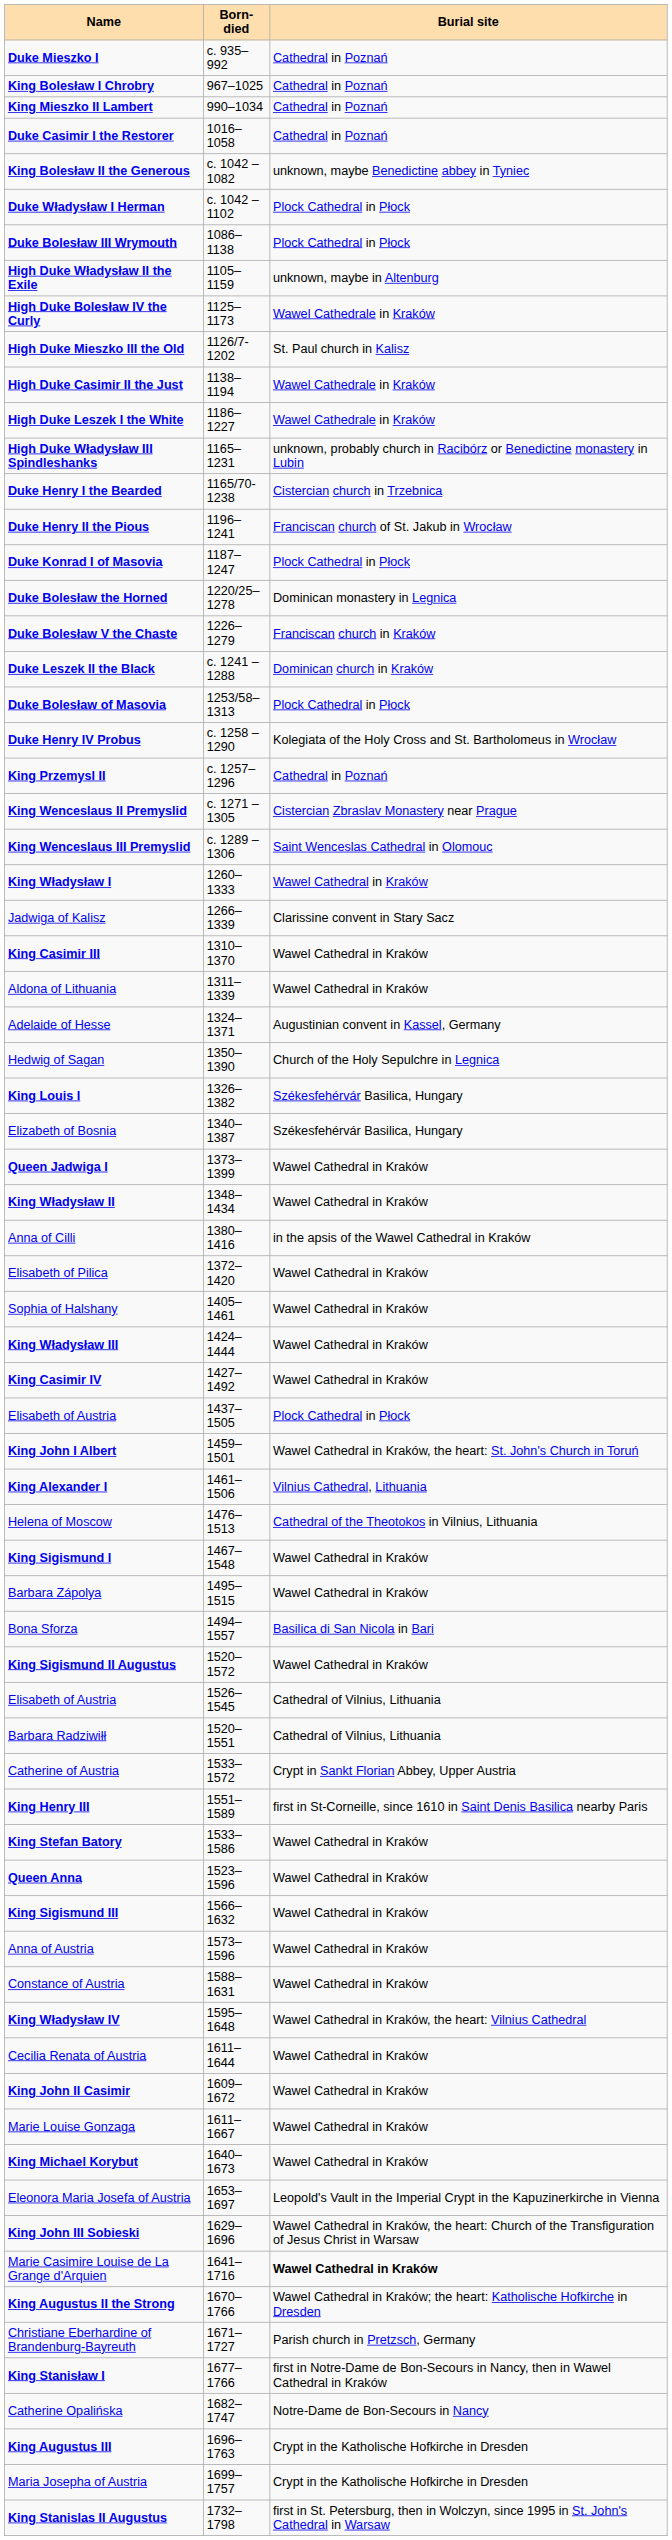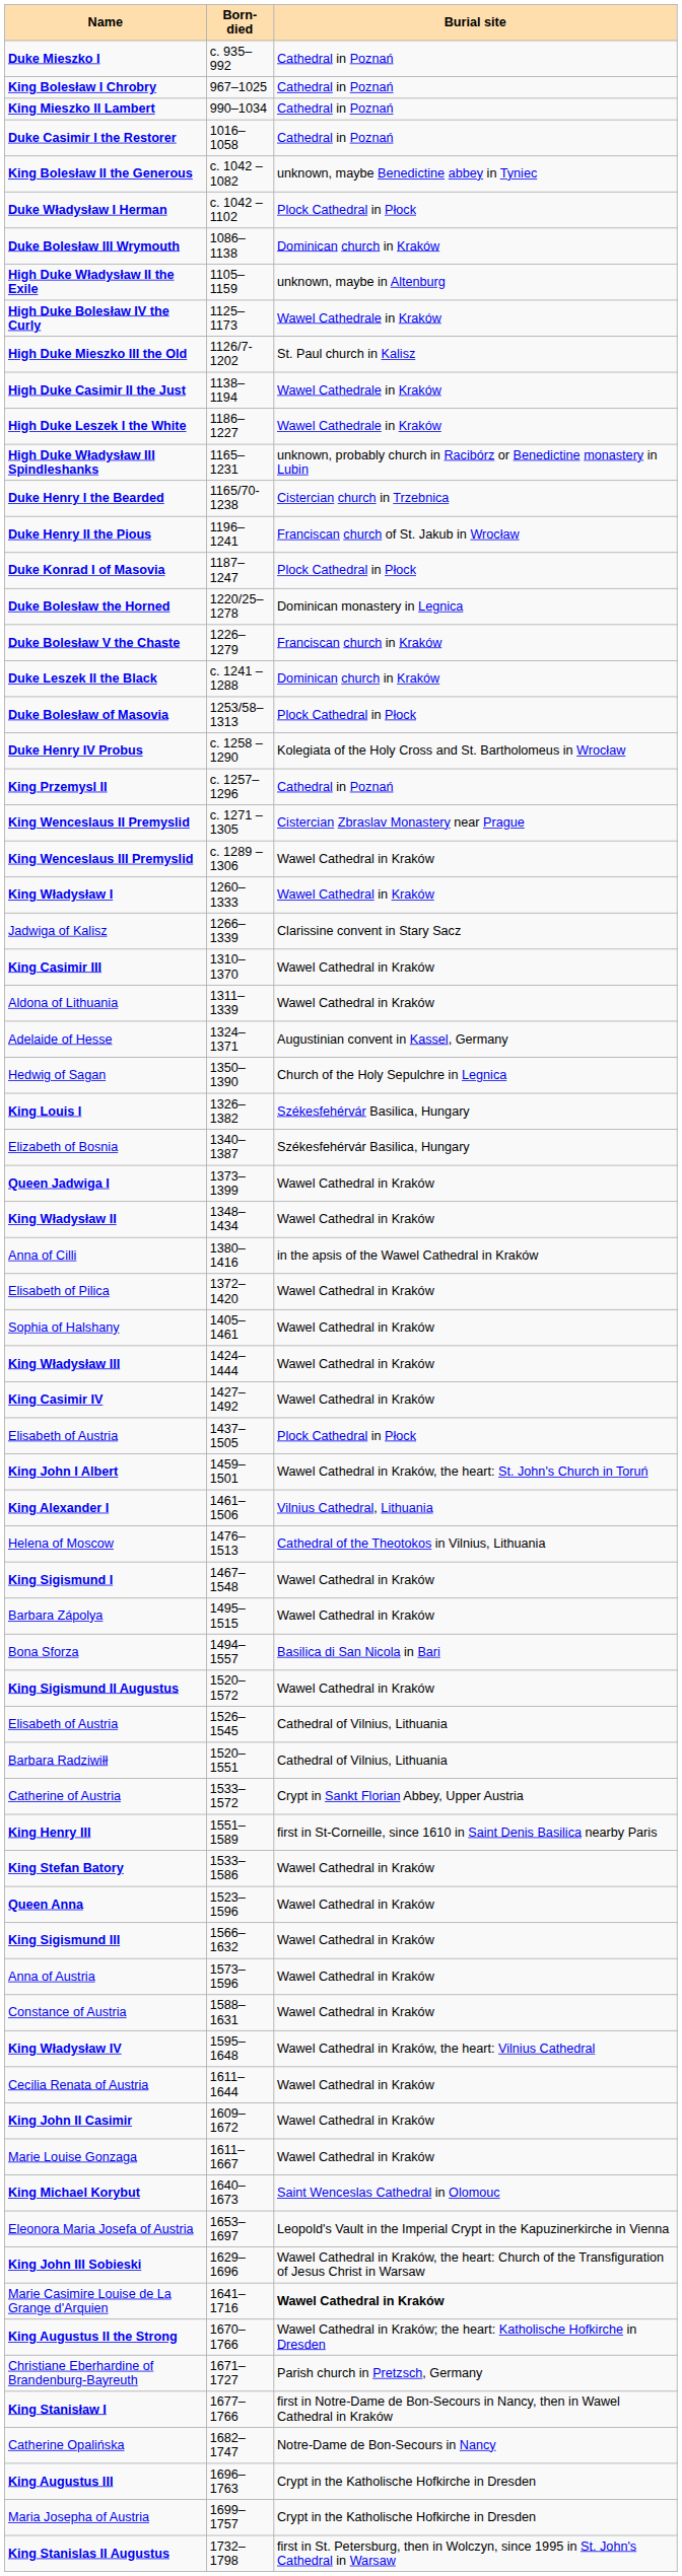 <table width = "95%" border = 1 border="1" cellpadding="4" cellspacing="0" style="margin: 0.5em 1em 0.5em 0; background: #f9f9f9; border: 1px #aaa solid; border-collapse: collapse;">
 <tr>
 <th width="30%" bgcolor="#ffdead">Name</th>
 <th width="10%" bgcolor="#ffdead">Born-died</th>
 <th width="90%" bgcolor="#ffdead">Burial site</th>
 </tr>
 <tr>
 <td><strong><a href='#'>Duke Mieszko I</a></strong></td>
 <td>c. 935–992</td>
 <td><a href='#'>Cathedral</a> in <a href='#'>Poznań</a></td>
 </tr>
 <tr>
 <td><strong><a href='#'>King Bolesław I Chrobry</a></strong></td>
 <td>967–1025</td>
 <td><a href='#'>Cathedral</a> in <a href='#'>Poznań</a></td>
 </tr>
 <tr>
 <td><strong><a href='#'>King Mieszko II Lambert</a></strong></td>
 <td>990–1034</td>
 <td><a href='#'>Cathedral</a> in <a href='#'>Poznań</a></td>
 </tr>
 <tr>
 <td><strong><a href='#'>Duke Casimir I the Restorer</a></strong></td>
 <td>1016–1058</td>
 <td><a href='#'>Cathedral</a> in <a href='#'>Poznań</a></td>
 </tr>
 <tr>
 <td><strong><a href='#'>King Bolesław II the Generous</a></strong></td>
 <td>c. 1042 – 1082</td>
 <td>unknown, maybe <a href='#'>Benedictine</a> <a href='#'>abbey</a> in <a href='#'>Tyniec</a></td>
 </tr>
 <tr>
 <td><strong><a href='#'>Duke Władysław I Herman</a></strong></td>
 <td>c. 1042 – 1102</td>
 <td><a href='#'>Plock Cathedral</a> in <a href='#'>Płock</a></td>
 </tr>
 <tr>
 <td><strong><a href='#'>Duke Bolesław III Wrymouth</a></strong></td>
 <td>1086–1138</td>
-<td><a href='#'>Plock Cathedral</a> in <a href='#'>Płock</a></td>
+<td><a href='#'>Dominican</a> <a href='#'>church</a> in <a href='#'>Kraków</a></td>
 </tr>
 <tr>
 <td><strong><a href='#'>High Duke Władysław II the Exile</a></strong></td>
 <td>1105–1159</td>
 <td>unknown, maybe in <a href='#'>Altenburg</a></td>
 </tr>
 <tr>
 <td><strong><a href='#'>High Duke Bolesław IV the Curly</a></strong></td>
 <td>1125–1173</td>
 <td><a href='#'>Wawel Cathedrale</a> in <a href='#'>Kraków</a></td>
 </tr>
 <tr>
 <td><strong><a href='#'>High Duke Mieszko III the Old</a></strong></td>
 <td>1126/7-1202</td>
 <td>St. Paul church in <a href='#'>Kalisz</a></td>
 </tr>
 <tr>
 <td><strong><a href='#'>High Duke Casimir II the Just</a></strong></td>
 <td>1138–1194</td>
 <td><a href='#'>Wawel Cathedrale</a> in <a href='#'>Kraków</a></td>
 </tr>
 <tr>
 <td><strong><a href='#'>High Duke Leszek I the White</a></strong></td>
 <td>1186–1227</td>
 <td><a href='#'>Wawel Cathedrale</a> in <a href='#'>Kraków</a></td>
 </tr>
 <tr>
 <td><strong><a href='#'>High Duke Władysław III Spindleshanks</a></strong></td>
 <td>1165–1231</td>
 <td>unknown, probably church in <a href='#'>Racibórz</a> or <a href='#'>Benedictine</a> <a href='#'>monastery</a> in <a href='#'>Lubin</a></td>
 </tr>
 <tr>
 <td><strong><a href='#'>Duke Henry I the Bearded</a></strong></td>
 <td>1165/70-1238</td>
 <td><a href='#'>Cistercian</a> <a href='#'>church</a> in <a href='#'>Trzebnica</a></td>
 </tr>
 <tr>
 <td><strong><a href='#'>Duke Henry II the Pious</a></strong></td>
 <td>1196–1241</td>
 <td><a href='#'>Franciscan</a> <a href='#'>church</a> of St. Jakub in <a href='#'>Wrocław</a></td>
 </tr>
 <tr>
 <td><strong><a href='#'>Duke Konrad I of Masovia</a></strong></td>
 <td>1187–1247</td>
 <td><a href='#'>Plock Cathedral</a> in <a href='#'>Płock</a></td>
 </tr>
 <tr>
 <td><strong><a href='#'>Duke Bolesław the Horned</a></strong></td>
 <td>1220/25–1278</td>
 <td>Dominican monastery in <a href='#'>Legnica</a></td>
 </tr>
 <tr>
 <td><strong><a href='#'>Duke Bolesław V the Chaste</a></strong></td>
 <td>1226–1279</td>
 <td><a href='#'>Franciscan</a> <a href='#'>church</a> in <a href='#'>Kraków</a></td>
 </tr>
 <tr>
 <td><strong><a href='#'>Duke Leszek II the Black</a></strong></td>
 <td>c. 1241 – 1288</td>
 <td><a href='#'>Dominican</a> <a href='#'>church</a> in <a href='#'>Kraków</a></td>
 </tr>
 <tr>
 <td><strong><a href='#'>Duke Bolesław of Masovia</a></strong></td>
 <td>1253/58–1313</td>
 <td><a href='#'>Plock Cathedral</a> in <a href='#'>Płock</a></td>
 </tr>
 <tr>
 <td><strong><a href='#'>Duke Henry IV Probus</a></strong></td>
 <td>c. 1258 – 1290</td>
 <td>Kolegiata of the Holy Cross and St. Bartholomeus in <a href='#'>Wrocław</a></td>
 </tr>
 <tr>
 <td><strong><a href='#'>King Przemysl II</a></strong></td>
 <td>c. 1257–1296</td>
 <td><a href='#'>Cathedral</a> in <a href='#'>Poznań</a></td>
 </tr>
 <tr>
 <td><strong><a href='#'>King Wenceslaus II Premyslid</a></strong></td>
 <td>c. 1271 – 1305</td>
 <td><a href='#'>Cistercian</a> <a href='#'>Zbraslav Monastery</a> near <a href='#'>Prague</a></td>
 </tr>
 <tr>
 <td><strong><a href='#'>King Wenceslaus III Premyslid</a></strong></td>
 <td>c. 1289 – 1306</td>
-<td><a href='#'>Saint Wenceslas Cathedral</a> in <a href='#'>Olomouc</a></td>
+<td>Wawel Cathedral in Kraków</td>
 </tr>
 <tr>
 <td><strong><a href='#'>King Władysław I</a></strong></td>
 <td>1260–1333</td>
 <td><a href='#'>Wawel Cathedral</a> in <a href='#'>Kraków</a></td>
 </tr>
 <tr>
 <td><a href='#'>Jadwiga of Kalisz</a></td>
 <td>1266–1339</td>
 <td>Clarissine convent in Stary Sacz</td>
 </tr>
 <tr>
 <td><strong><a href='#'>King Casimir III</a></strong></td>
 <td>1310–1370</td>
 <td>Wawel Cathedral in Kraków</td>
 </tr>
 <tr>
 <td><a href='#'>Aldona of Lithuania</a></td>
 <td>1311–1339</td>
 <td>Wawel Cathedral in Kraków</td>
 </tr>
 <tr>
 <td><a href='#'>Adelaide of Hesse</a></td>
 <td>1324–1371</td>
 <td>Augustinian convent in <a href='#'>Kassel</a>, Germany</td>
 </tr>
 <tr>
 <td><a href='#'>Hedwig of Sagan</a></td>
 <td>1350–1390</td>
 <td>Church of the Holy Sepulchre in <a href='#'>Legnica</a></td>
 </tr>
 <tr>
 <td><strong><a href='#'>King Louis I</a></strong></td>
 <td>1326–1382</td>
 <td><a href='#'>Székesfehérvár</a> Basilica, Hungary</td>
 </tr>
 <tr>
 <td><a href='#'>Elizabeth of Bosnia</a></td>
 <td>1340–1387</td>
 <td>Székesfehérvár Basilica, Hungary</td>
 </tr>
 <tr>
 <td><strong><a href='#'>Queen Jadwiga I</a></strong></td>
 <td>1373–1399</td>
 <td>Wawel Cathedral in Kraków</td>
 </tr>
 <tr>
 <td><strong><a href='#'>King Władysław II</a></strong></td>
 <td>1348–1434</td>
 <td>Wawel Cathedral in Kraków</td>
 </tr>
 <tr>
 <td><a href='#'>Anna of Cilli</a></td>
 <td>1380–1416</td>
 <td>in the apsis of the Wawel Cathedral in Kraków</td>
 </tr>
 <tr>
 <td><a href='#'>Elisabeth of Pilica</a></td>
 <td>1372–1420</td>
 <td>Wawel Cathedral in Kraków</td>
 </tr>
 <tr>
 <td><a href='#'>Sophia of Halshany</a></td>
 <td>1405–1461</td>
 <td>Wawel Cathedral in Kraków</td>
 </tr>
 <tr>
 <td><strong><a href='#'>King Władysław III</a></strong></td>
 <td>1424–1444</td>
 <td>Wawel Cathedral in Kraków</td>
 </tr>
 <tr>
 <td><strong><a href='#'>King Casimir IV</a></strong></td>
 <td>1427–1492</td>
 <td>Wawel Cathedral in Kraków</td>
 </tr>
 <tr>
 <td><a href='#'>Elisabeth of Austria</a></td>
 <td>1437–1505</td>
 <td><a href='#'>Plock Cathedral</a> in <a href='#'>Płock</a></td>
 </tr>
 <tr>
 <td><strong><a href='#'>King John I Albert</a></strong></td>
 <td>1459–1501</td>
 <td>Wawel Cathedral in Kraków, the heart: <a href='#'>St. John's Church in Toruń</a></td>
 </tr>
 <tr>
 <td><strong><a href='#'>King Alexander I</a></strong></td>
 <td>1461–1506</td>
 <td><a href='#'>Vilnius Cathedral</a>, <a href='#'>Lithuania</a></td>
 </tr>
 <tr>
 <td><a href='#'>Helena of Moscow</a></td>
 <td>1476–1513</td>
 <td><a href='#'>Cathedral of the Theotokos</a> in Vilnius, Lithuania</td>
 </tr>
 <tr>
 <td><strong><a href='#'>King Sigismund I</a></strong></td>
 <td>1467–1548</td>
 <td>Wawel Cathedral in Kraków</td>
 </tr>
 <tr>
 <td><a href='#'>Barbara Zápolya</a></td>
 <td>1495–1515</td>
 <td>Wawel Cathedral in Kraków</td>
 </tr>
 <tr>
 <td><a href='#'>Bona Sforza</a></td>
 <td>1494–1557</td>
 <td><a href='#'>Basilica di San Nicola</a> in <a href='#'>Bari</a></td>
 </tr>
 <tr>
 <td><strong><a href='#'>King Sigismund II Augustus</a></strong></td>
 <td>1520–1572</td>
 <td>Wawel Cathedral in Kraków</td>
 </tr>
 <tr>
 <td><a href='#'>Elisabeth of Austria</a></td>
 <td>1526–1545</td>
 <td>Cathedral of Vilnius, Lithuania</td>
 </tr>
 <tr>
 <td><a href='#'>Barbara Radziwiłł</a></td>
 <td>1520–1551</td>
 <td>Cathedral of Vilnius, Lithuania</td>
 </tr>
 <tr>
 <td><a href='#'>Catherine of Austria</a></td>
 <td>1533–1572</td>
 <td>Crypt in <a href='#'>Sankt Florian</a> Abbey, Upper Austria</td>
 </tr>
 <tr>
 <td><strong><a href='#'>King Henry III</a></strong></td>
 <td>1551–1589</td>
 <td>first in St-Corneille, since 1610 in <a href='#'>Saint Denis Basilica</a> nearby Paris</td>
 </tr>
 <tr>
 <td><strong><a href='#'>King Stefan Batory</a></strong></td>
 <td>1533–1586</td>
 <td>Wawel Cathedral in Kraków</td>
 </tr>
 <tr>
 <td><strong><a href='#'>Queen Anna</a></strong></td>
 <td>1523–1596</td>
 <td>Wawel Cathedral in Kraków</td>
 </tr>
 <tr>
 <td><strong><a href='#'>King Sigismund III</a></strong></td>
 <td>1566–1632</td>
 <td>Wawel Cathedral in Kraków</td>
 </tr>
 <tr>
 <td><a href='#'>Anna of Austria</a></td>
 <td>1573–1596</td>
 <td>Wawel Cathedral in Kraków</td>
 </tr>
 <tr>
 <td><a href='#'>Constance of Austria</a></td>
 <td>1588–1631</td>
 <td>Wawel Cathedral in Kraków</td>
 </tr>
 <tr>
 <td><strong><a href='#'>King Władysław IV</a></strong></td>
 <td>1595–1648</td>
 <td>Wawel Cathedral in Kraków, the heart: <a href='#'>Vilnius Cathedral</a></td>
 </tr>
 <tr>
 <td><a href='#'>Cecilia Renata of Austria</a></td>
 <td>1611–1644</td>
 <td>Wawel Cathedral in Kraków</td>
 </tr>
 <tr>
 <td><strong><a href='#'>King John II Casimir</a></strong></td>
 <td>1609–1672</td>
 <td>Wawel Cathedral in Kraków</td>
 </tr>
 <tr>
 <td><a href='#'>Marie Louise Gonzaga</a></td>
 <td>1611–1667</td>
 <td>Wawel Cathedral in Kraków</td>
 </tr>
 <tr>
 <td><strong><a href='#'>King Michael Korybut</a></strong></td>
 <td>1640–1673</td>
-<td>Wawel Cathedral in Kraków</td>
+<td><a href='#'>Saint Wenceslas Cathedral</a> in <a href='#'>Olomouc</a></td>
 </tr>
 <tr>
 <td><a href='#'>Eleonora Maria Josefa of Austria</a></td>
 <td>1653–1697</td>
 <td>Leopold's Vault in the Imperial Crypt in the Kapuzinerkirche in Vienna</td>
 </tr>
 <tr>
 <td><strong><a href='#'>King John III Sobieski</a></strong></td>
 <td>1629–1696</td>
 <td>Wawel Cathedral in Kraków, the heart: Church of the Transfiguration of Jesus Christ in Warsaw</td>
 </tr>
 <tr>
 <td><a href='#'>Marie Casimire Louise de La Grange d'Arquien</a></td>
 <td>1641–1716</td>
 <td><strong>Wawel Cathedral in Kraków</strong></td>
 </tr>
 <tr>
 <td><strong><a href='#'>King Augustus II the Strong</a></strong></td>
 <td>1670–1766</td>
 <td>Wawel Cathedral in Kraków; the heart: <a href='#'>Katholische Hofkirche</a> in <a href='#'>Dresden</a></td>
 </tr>
 <tr>
 <td><a href='#'>Christiane Eberhardine of Brandenburg-Bayreuth</a></td>
 <td>1671–1727</td>
 <td>Parish church in <a href='#'>Pretzsch</a>, Germany</td>
 </tr>
 <tr>
 <td><strong><a href='#'>King Stanisław I</a></strong></td>
 <td>1677–1766</td>
 <td>first in Notre-Dame de Bon-Secours in Nancy, then in Wawel Cathedral in Kraków</td>
 </tr>
 <tr>
 <td><a href='#'>Catherine Opalińska</a></td>
 <td>1682–1747</td>
 <td>Notre-Dame de Bon-Secours in <a href='#'>Nancy</a></td>
 </tr>
 <tr>
 <td><strong><a href='#'>King Augustus III</a></strong></td>
 <td>1696–1763</td>
 <td>Crypt in the Katholische Hofkirche in Dresden</td>
 </tr>
 <tr>
 <td><a href='#'>Maria Josepha of Austria</a></td>
 <td>1699–1757</td>
 <td>Crypt in the Katholische Hofkirche in Dresden</td>
 </tr>
 <tr>
 <td><strong><a href='#'>King Stanislas II Augustus</a></strong></td>
 <td>1732–1798</td>
 <td>first in St. Petersburg, then in Wolczyn, since 1995 in <a href='#'>St. John's Cathedral</a> in <a href='#'>Warsaw</a></td>
 </tr>
 </table>
